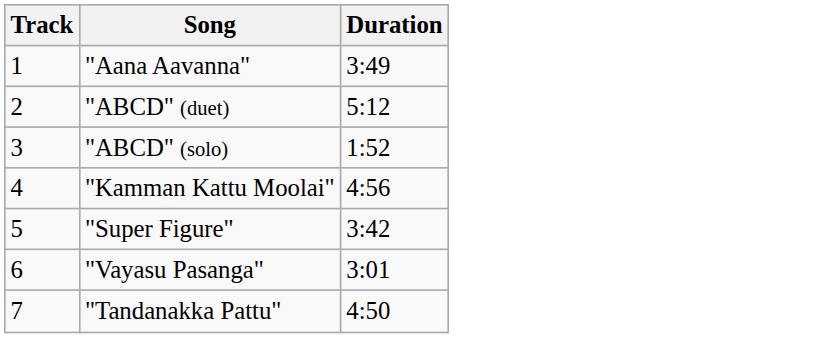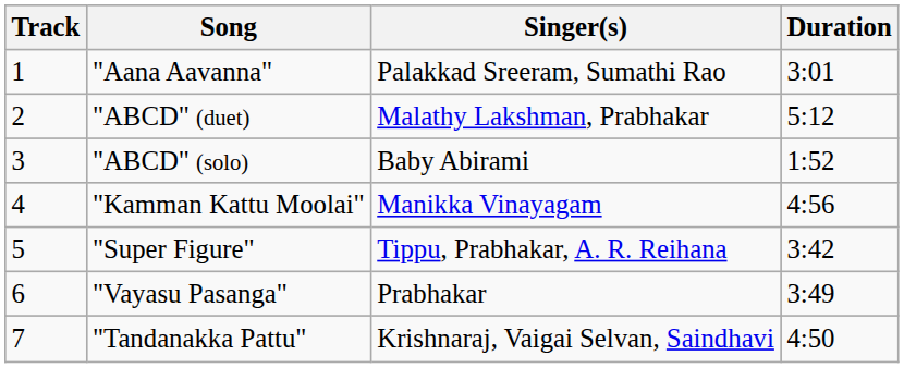 <table class="wikitable" style="font-size:95%;">
 <tr>
 <th>Track</th>
 <th>Song</th>
+<th>Singer(s)</th>
 <th>Duration</th>
 </tr>
 <tr>
 <td>1</td>
 <td>"Aana Aavanna"</td>
-<td>3:49</td>
+<td>Palakkad Sreeram, Sumathi Rao</td>
+<td>3:01</td>
 </tr>
 <tr>
 <td>2</td>
 <td>"ABCD" <small>(duet)</small></td>
+<td><a href='#'>Malathy Lakshman</a>, Prabhakar</td>
 <td>5:12</td>
 </tr>
 <tr>
 <td>3</td>
 <td>"ABCD" <small>(solo)</small></td>
+<td>Baby Abirami</td>
 <td>1:52</td>
 </tr>
 <tr>
 <td>4</td>
 <td>"Kamman Kattu Moolai"</td>
+<td><a href='#'>Manikka Vinayagam</a></td>
 <td>4:56</td>
 </tr>
 <tr>
 <td>5</td>
 <td>"Super Figure"</td>
+<td><a href='#'>Tippu</a>, Prabhakar, <a href='#'>A. R. Reihana</a></td>
 <td>3:42</td>
 </tr>
 <tr>
 <td>6</td>
 <td>"Vayasu Pasanga"</td>
-<td>3:01</td>
+<td>Prabhakar</td>
+<td>3:49</td>
 </tr>
 <tr>
 <td>7</td>
 <td>"Tandanakka Pattu"</td>
+<td>Krishnaraj, Vaigai Selvan, <a href='#'>Saindhavi</a></td>
 <td>4:50</td>
 </tr>
 </table>
